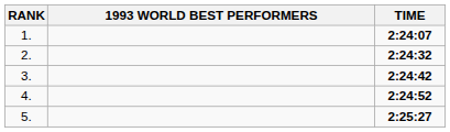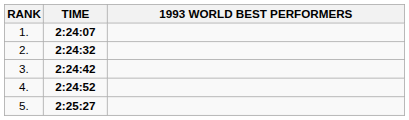 <table class="wikitable" style="border-collapse: collapse; font-size: 90%;">
 <tr>
 <th>RANK</th>
+<th align="center" style="width: 5em">TIME</th>
 <th align="center" style="width: 25em">1993 WORLD BEST PERFORMERS</th>
-<th align="center" style="width: 5em">TIME</th>
 </tr>
 <tr>
 <td align="center">1.</td>
+<td align="center"><strong>2:24:07</strong></td>
 <td></td>
-<td align="center"><strong>2:24:07</strong></td>
 </tr>
 <tr>
 <td align="center">2.</td>
+<td align="center"><strong>2:24:32</strong></td>
 <td></td>
-<td align="center"><strong>2:24:32</strong></td>
 </tr>
 <tr>
 <td align="center">3.</td>
+<td align="center"><strong>2:24:42</strong></td>
 <td></td>
-<td align="center"><strong>2:24:42</strong></td>
 </tr>
 <tr>
 <td align="center">4.</td>
+<td align="center"><strong>2:24:52</strong></td>
 <td></td>
-<td align="center"><strong>2:24:52</strong></td>
 </tr>
 <tr>
 <td align="center">5.</td>
+<td align="center"><strong>2:25:27</strong></td>
 <td></td>
-<td align="center"><strong>2:25:27</strong></td>
 </tr>
 </table>
